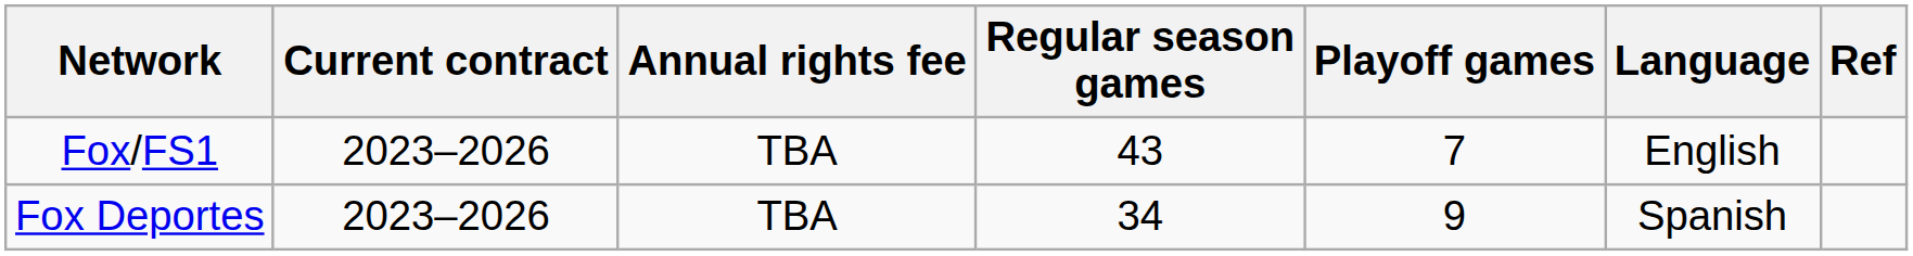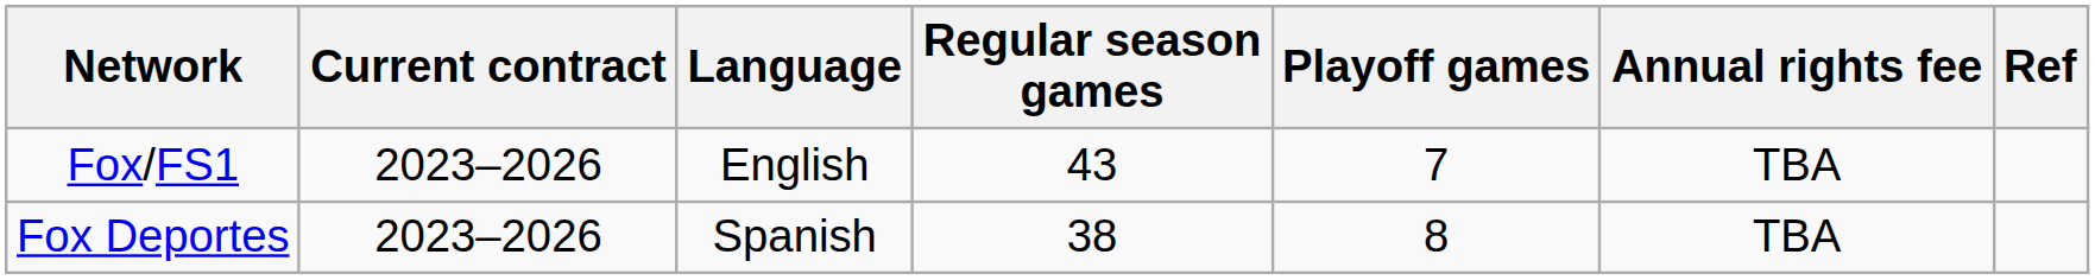 <table class="wikitable" style="text-align:center">
 <tr>
 <th>Network</th>
 <th>Current contract</th>
-<th>Annual rights fee</th>
+<th>Language</th>
 <th>Regular season <br> games</th>
 <th>Playoff games</th>
-<th>Language</th>
+<th>Annual rights fee</th>
 <th>Ref</th>
 </tr>
 <tr>
 <td><a href='#'>Fox</a>/<a href='#'>FS1</a></td>
 <td>2023–2026</td>
-<td>TBA</td>
+<td>English</td>
 <td>43</td>
 <td>7</td>
-<td>English</td>
+<td>TBA</td>
 <td></td>
 </tr>
 <tr>
 <td><a href='#'>Fox Deportes</a></td>
 <td>2023–2026</td>
+<td>Spanish</td>
+<td>38</td>
+<td>8</td>
 <td>TBA</td>
-<td>34</td>
-<td>9</td>
-<td>Spanish</td>
 <td></td>
 </tr>
 </table>
